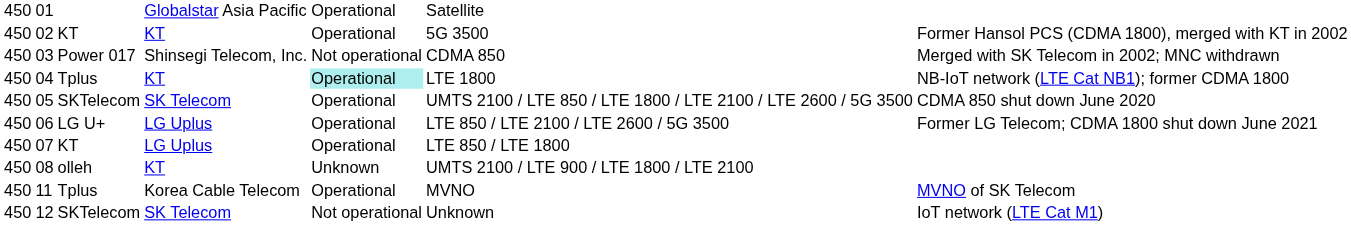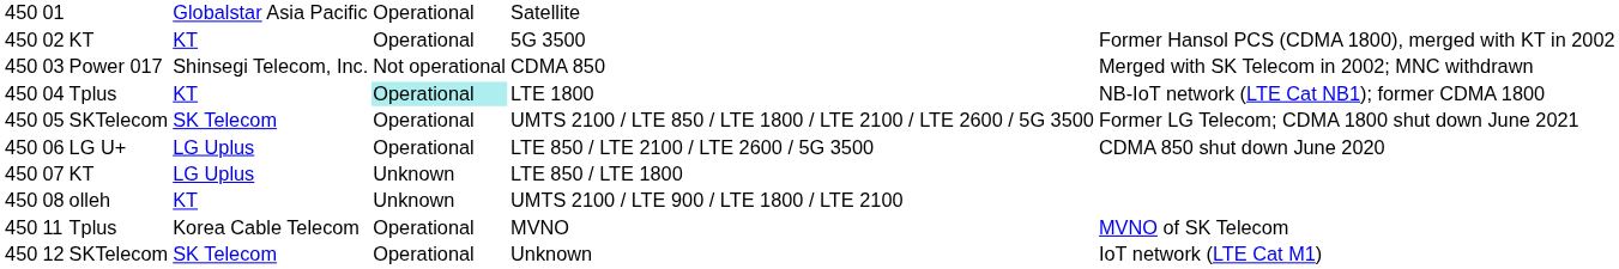 <table>
 <tr>
 <td>450</td>
 <td>01</td>
 <td></td>
 <td><a href='#'>Globalstar</a> Asia Pacific</td>
 <td>Operational</td>
 <td>Satellite</td>
 <td></td>
 </tr>
 <tr>
 <td>450</td>
 <td>02</td>
 <td>KT</td>
 <td><a href='#'>KT</a></td>
 <td>Operational</td>
 <td>5G 3500</td>
 <td>Former Hansol PCS (CDMA 1800), merged with KT in 2002</td>
 </tr>
 <tr>
 <td>450</td>
 <td>03</td>
 <td>Power 017</td>
 <td>Shinsegi Telecom, Inc.</td>
 <td>Not operational</td>
 <td>CDMA 850</td>
 <td>Merged with SK Telecom in 2002; MNC withdrawn</td>
 </tr>
 <tr>
 <td>450</td>
 <td>04</td>
 <td>Tplus</td>
 <td><a href='#'>KT</a></td>
 <td style="background: paleturquoise;">Operational</td>
 <td>LTE 1800</td>
 <td>NB-IoT network (<a href='#'>LTE Cat NB1</a>); former CDMA 1800</td>
 </tr>
 <tr>
 <td>450</td>
 <td>05</td>
 <td>SKTelecom</td>
 <td><a href='#'>SK Telecom</a></td>
 <td>Operational</td>
 <td>UMTS 2100 / LTE 850 / LTE 1800 / LTE 2100 / LTE 2600 / 5G 3500</td>
-<td>CDMA 850 shut down June 2020</td>
+<td>Former LG Telecom; CDMA 1800 shut down June 2021</td>
 </tr>
 <tr>
 <td>450</td>
 <td>06</td>
 <td>LG U+</td>
 <td><a href='#'>LG Uplus</a></td>
 <td>Operational</td>
 <td>LTE 850 / LTE 2100 / LTE 2600 / 5G 3500</td>
-<td>Former LG Telecom; CDMA 1800 shut down June 2021</td>
+<td>CDMA 850 shut down June 2020</td>
 </tr>
 <tr>
 <td>450</td>
 <td>07</td>
 <td>KT</td>
 <td><a href='#'>LG Uplus</a></td>
-<td>Operational</td>
+<td>Unknown</td>
 <td>LTE 850 / LTE 1800</td>
 <td></td>
 </tr>
 <tr>
 <td>450</td>
 <td>08</td>
 <td>olleh</td>
 <td><a href='#'>KT</a></td>
 <td>Unknown</td>
 <td>UMTS 2100 / LTE 900 / LTE 1800 / LTE 2100</td>
 <td></td>
 </tr>
 <tr>
 <td>450</td>
 <td>11</td>
 <td>Tplus</td>
 <td>Korea Cable Telecom</td>
 <td>Operational</td>
 <td>MVNO</td>
 <td><a href='#'>MVNO</a> of SK Telecom</td>
 </tr>
 <tr>
 <td>450</td>
 <td>12</td>
 <td>SKTelecom</td>
 <td><a href='#'>SK Telecom</a></td>
-<td>Not operational</td>
+<td>Operational</td>
 <td>Unknown</td>
 <td>IoT network (<a href='#'>LTE Cat M1</a>)</td>
 </tr>
 </table>
